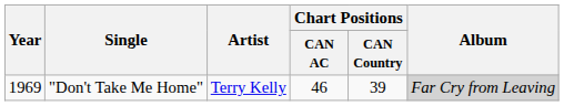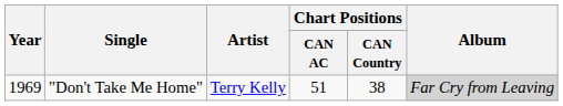 <table class="wikitable">
 <tr>
 <th rowspan="2">Year</th>
 <th rowspan="2">Single</th>
 <th rowspan="2">Artist</th>
 <th colspan="2">Chart Positions</th>
 <th rowspan="2">Album</th>
 </tr>
 <tr>
 <th width="50"><small>CAN AC</small></th>
 <th width="50"><small>CAN Country</small></th>
 </tr>
 <tr>
 <td>1969</td>
 <td>"Don't Take Me Home"</td>
 <td><a href='#'>Terry Kelly</a></td>
-<td align="center">46</td>
-<td align="center">39</td>
+<td align="center">51</td>
+<td align="center">38</td>
 <td style="background: lightgrey;"><em>Far Cry from Leaving</em></td>
 </tr>
 </table>
